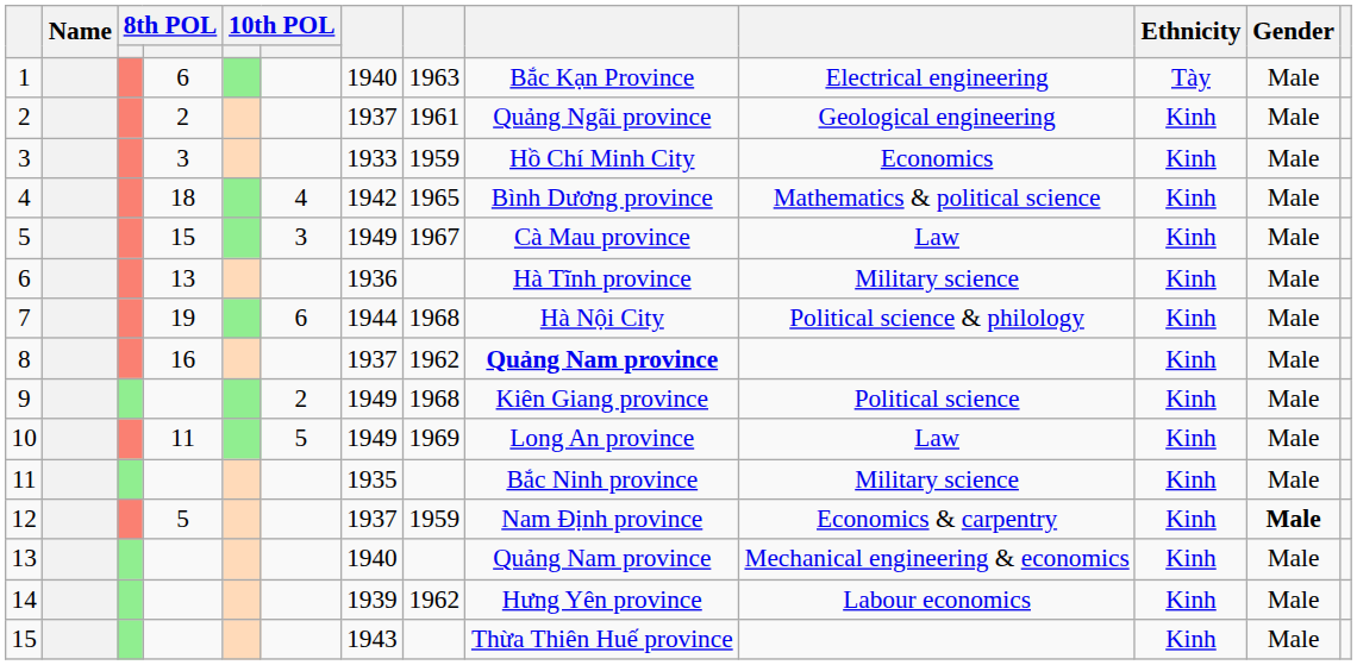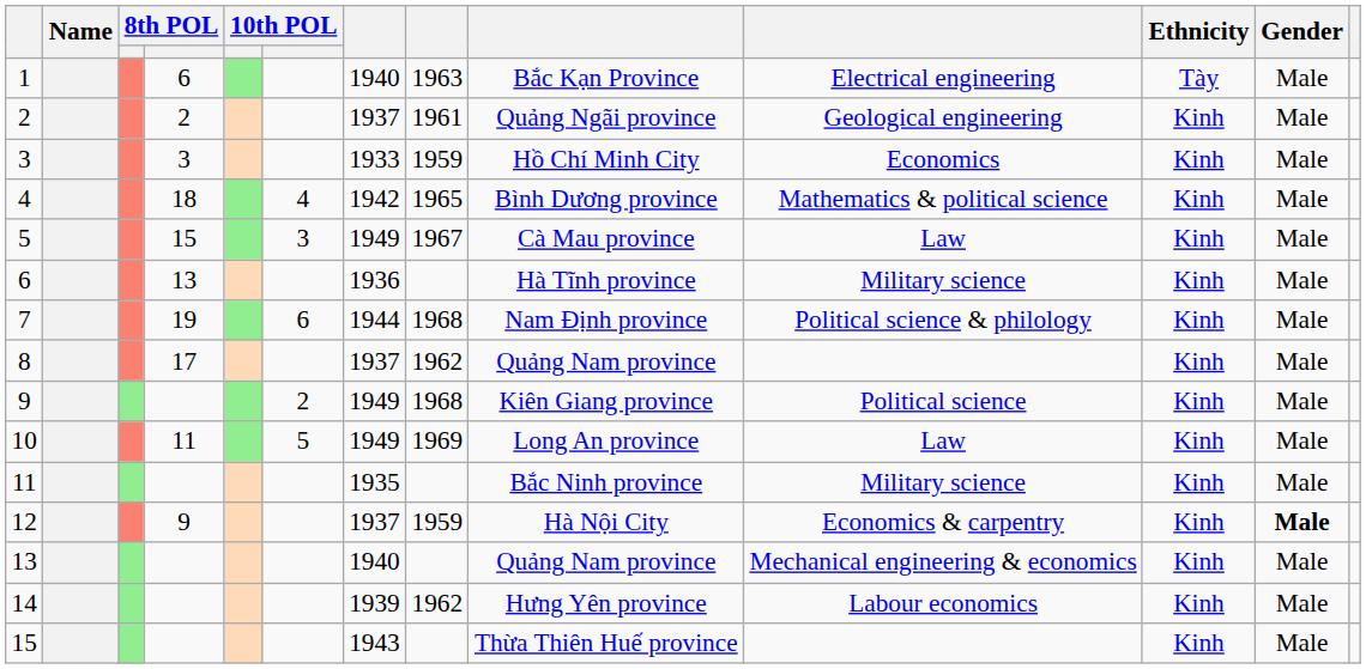 <table class="wikitable sortable" style=text-align:center>
 <tr>
 <th Rowspan="2"></th>
 <th Rowspan="2">Name</th>
 <th colspan="2" unsortable><a href='#'>8th POL</a></th>
 <th colspan="2" unsortable><a href='#'>10th POL</a></th>
 <th Rowspan="2"></th>
 <th Rowspan="2"></th>
 <th Rowspan="2"></th>
 <th Rowspan="2"></th>
 <th Rowspan="2">Ethnicity</th>
 <th Rowspan="2">Gender</th>
 <th Rowspan="2"  scope="col" class="unsortable"></th>
 </tr>
 <tr>
 <th></th>
 <th></th>
 <th></th>
 <th></th>
 </tr>
 <tr>
 <td>1</td>
 <th align="center" scope="row" style="font-weight:normal;"></th>
 <td bgcolor = Salmon></td>
 <td>6</td>
 <td bgcolor = LightGreen></td>
 <td></td>
 <td>1940</td>
 <td>1963</td>
 <td><a href='#'>Bắc Kạn Province</a></td>
 <td><a href='#'>Electrical engineering</a></td>
 <td><a href='#'>Tày</a></td>
 <td>Male</td>
 <td></td>
 </tr>
 <tr>
 <td>2</td>
 <th align="center" scope="row" style="font-weight:normal;"></th>
 <td bgcolor = Salmon></td>
 <td>2</td>
 <td bgcolor = PeachPuff></td>
 <td></td>
 <td>1937</td>
 <td>1961</td>
 <td><a href='#'>Quảng Ngãi province</a></td>
 <td><a href='#'>Geological engineering</a></td>
 <td><a href='#'>Kinh</a></td>
 <td>Male</td>
 <td></td>
 </tr>
 <tr>
 <td>3</td>
 <th align="center" scope="row" style="font-weight:normal;"></th>
 <td bgcolor = Salmon></td>
 <td>3</td>
 <td bgcolor = PeachPuff></td>
 <td></td>
 <td>1933</td>
 <td>1959</td>
 <td><a href='#'>Hồ Chí Minh City</a></td>
 <td><a href='#'>Economics</a></td>
 <td><a href='#'>Kinh</a></td>
 <td>Male</td>
 <td></td>
 </tr>
 <tr>
 <td>4</td>
 <th align="center" scope="row" style="font-weight:normal;"></th>
 <td bgcolor = Salmon></td>
 <td>18</td>
 <td bgcolor = LightGreen></td>
 <td>4</td>
 <td>1942</td>
 <td>1965</td>
 <td><a href='#'>Bình Dương province</a></td>
 <td><a href='#'>Mathematics</a> & <a href='#'>political science</a></td>
 <td><a href='#'>Kinh</a></td>
 <td>Male</td>
 <td></td>
 </tr>
 <tr>
 <td>5</td>
 <th align="center" scope="row" style="font-weight:normal;"></th>
 <td bgcolor = Salmon></td>
 <td>15</td>
 <td bgcolor = LightGreen></td>
 <td>3</td>
 <td>1949</td>
 <td>1967</td>
 <td><a href='#'>Cà Mau province</a></td>
 <td><a href='#'>Law</a></td>
 <td><a href='#'>Kinh</a></td>
 <td>Male</td>
 <td></td>
 </tr>
 <tr>
 <td>6</td>
 <th align="center" scope="row" style="font-weight:normal;"></th>
 <td bgcolor = Salmon></td>
 <td>13</td>
 <td bgcolor = PeachPuff></td>
 <td></td>
 <td>1936</td>
 <td></td>
 <td><a href='#'>Hà Tĩnh province</a></td>
 <td><a href='#'>Military science</a></td>
 <td><a href='#'>Kinh</a></td>
 <td>Male</td>
 <td></td>
 </tr>
 <tr>
 <td>7</td>
 <th align="center" scope="row" style="font-weight:normal;"></th>
 <td bgcolor = Salmon></td>
 <td>19</td>
 <td bgcolor = LightGreen></td>
 <td>6</td>
 <td>1944</td>
 <td>1968</td>
-<td><a href='#'>Hà Nội City</a></td>
+<td><a href='#'>Nam Định province</a></td>
 <td><a href='#'>Political science</a> & <a href='#'>philology</a></td>
 <td><a href='#'>Kinh</a></td>
 <td>Male</td>
 <td></td>
 </tr>
 <tr>
 <td>8</td>
 <th align="center" scope="row" style="font-weight:normal;"></th>
 <td bgcolor = Salmon></td>
-<td>16</td>
+<td>17</td>
 <td bgcolor = PeachPuff></td>
 <td></td>
 <td>1937</td>
 <td>1962</td>
-<td><strong><a href='#'>Quảng Nam province</a></strong></td>
+<td><a href='#'>Quảng Nam province</a></td>
 <td></td>
 <td><a href='#'>Kinh</a></td>
 <td>Male</td>
 <td></td>
 </tr>
 <tr>
 <td>9</td>
 <th align="center" scope="row" style="font-weight:normal;"></th>
 <td bgcolor = LightGreen></td>
 <td></td>
 <td bgcolor = LightGreen></td>
 <td>2</td>
 <td>1949</td>
 <td>1968</td>
 <td><a href='#'>Kiên Giang province</a></td>
 <td><a href='#'>Political science</a></td>
 <td><a href='#'>Kinh</a></td>
 <td>Male</td>
 <td></td>
 </tr>
 <tr>
 <td>10</td>
 <th align="center" scope="row" style="font-weight:normal;"></th>
 <td bgcolor = Salmon></td>
 <td>11</td>
 <td bgcolor = LightGreen></td>
 <td>5</td>
 <td>1949</td>
 <td>1969</td>
 <td><a href='#'>Long An province</a></td>
 <td><a href='#'>Law</a></td>
 <td><a href='#'>Kinh</a></td>
 <td>Male</td>
 <td></td>
 </tr>
 <tr>
 <td>11</td>
 <th align="center" scope="row" style="font-weight:normal;"></th>
 <td bgcolor = LightGreen></td>
 <td></td>
 <td bgcolor = PeachPuff></td>
 <td></td>
 <td>1935</td>
 <td></td>
 <td><a href='#'>Bắc Ninh province</a></td>
 <td><a href='#'>Military science</a></td>
 <td><a href='#'>Kinh</a></td>
 <td>Male</td>
 <td></td>
 </tr>
 <tr>
 <td>12</td>
 <th align="center" scope="row" style="font-weight:normal;"></th>
 <td bgcolor = Salmon></td>
-<td>5</td>
+<td>9</td>
 <td bgcolor = PeachPuff></td>
 <td></td>
 <td>1937</td>
 <td>1959</td>
-<td><a href='#'>Nam Định province</a></td>
+<td><a href='#'>Hà Nội City</a></td>
 <td><a href='#'>Economics</a> & <a href='#'>carpentry</a></td>
 <td><a href='#'>Kinh</a></td>
 <td><strong>Male</strong></td>
 <td></td>
 </tr>
 <tr>
 <td>13</td>
 <th align="center" scope="row" style="font-weight:normal;"></th>
 <td bgcolor = LightGreen></td>
 <td></td>
 <td bgcolor = PeachPuff></td>
 <td></td>
 <td>1940</td>
 <td></td>
 <td><a href='#'>Quảng Nam province</a></td>
 <td><a href='#'>Mechanical engineering</a> & <a href='#'>economics</a></td>
 <td><a href='#'>Kinh</a></td>
 <td>Male</td>
 <td></td>
 </tr>
 <tr>
 <td>14</td>
 <th align="center" scope="row" style="font-weight:normal;"></th>
 <td bgcolor = LightGreen></td>
 <td></td>
 <td bgcolor = PeachPuff></td>
 <td></td>
 <td>1939</td>
 <td>1962</td>
 <td><a href='#'>Hưng Yên province</a></td>
 <td><a href='#'>Labour economics</a></td>
 <td><a href='#'>Kinh</a></td>
 <td>Male</td>
 <td></td>
 </tr>
 <tr>
 <td>15</td>
 <th align="center" scope="row" style="font-weight:normal;"></th>
 <td bgcolor = LightGreen></td>
 <td></td>
 <td bgcolor = PeachPuff></td>
 <td></td>
 <td>1943</td>
 <td></td>
 <td><a href='#'>Thừa Thiên Huế province</a></td>
 <td></td>
 <td><a href='#'>Kinh</a></td>
 <td>Male</td>
 <td></td>
 </tr>
 </table>
